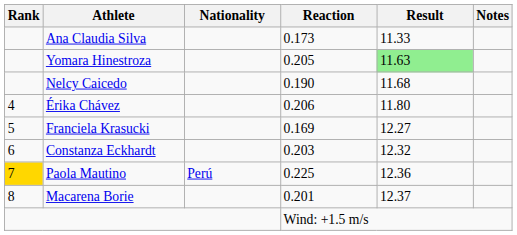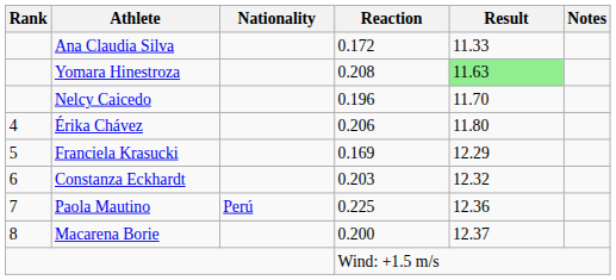 <table class="wikitable" style="font-size:95%" style="width:35em;" style="text-align:center">
 <tr>
 <th>Rank</th>
 <th width=150>Athlete</th>
 <th width=100>Nationality</th>
 <th width=100>Reaction</th>
 <th width=100>Result</th>
 <th>Notes</th>
 </tr>
 <tr>
 <td></td>
 <td align=left><a href='#'>Ana Claudia Silva</a></td>
 <td align=left></td>
-<td>0.173</td>
+<td>0.172</td>
 <td>11.33</td>
 <td></td>
 </tr>
 <tr>
 <td></td>
 <td align=left><a href='#'>Yomara Hinestroza</a></td>
 <td align=left></td>
-<td>0.205</td>
+<td>0.208</td>
 <td style="background: lightgreen;">11.63</td>
 <td></td>
 </tr>
 <tr>
 <td></td>
 <td align=left><a href='#'>Nelcy Caicedo</a></td>
 <td align=left></td>
-<td>0.190</td>
-<td>11.68</td>
+<td>0.196</td>
+<td>11.70</td>
 <td></td>
 </tr>
 <tr>
 <td>4</td>
 <td align=left><a href='#'>Érika Chávez</a></td>
 <td align=left></td>
 <td>0.206</td>
 <td>11.80</td>
 <td></td>
 </tr>
 <tr>
 <td>5</td>
 <td align=left><a href='#'>Franciela Krasucki</a></td>
 <td align=left></td>
 <td>0.169</td>
-<td>12.27</td>
+<td>12.29</td>
 <td></td>
 </tr>
 <tr>
 <td>6</td>
 <td align=left><a href='#'>Constanza Eckhardt</a></td>
 <td align=left></td>
 <td>0.203</td>
 <td>12.32</td>
 <td></td>
 </tr>
 <tr>
-<td style="background: gold;">7</td>
+<td>7</td>
 <td align=left><a href='#'>Paola Mautino</a></td>
 <td align=left> <a href='#'>Perú</a></td>
 <td>0.225</td>
 <td>12.36</td>
 <td></td>
 </tr>
 <tr>
 <td>8</td>
 <td align=left><a href='#'>Macarena Borie</a></td>
 <td align=left></td>
-<td>0.201</td>
+<td>0.200</td>
 <td>12.37</td>
 <td></td>
 </tr>
 <tr class="sortbottom">
 <td colspan=3></td>
 <td colspan="3" style="text-align:left;">Wind: +1.5 m/s</td>
 </tr>
 </table>
